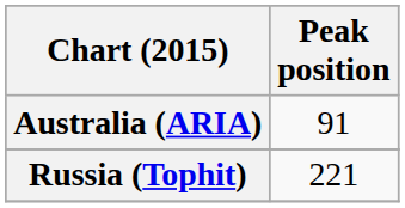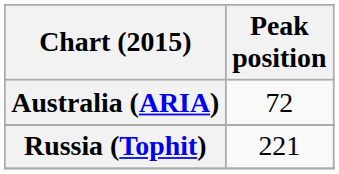 <table class="wikitable sortable plainrowheaders" style="text-align:center">
 <tr>
 <th scope="col">Chart (2015)</th>
 <th scope="col">Peak<br>position</th>
 </tr>
 <tr>
 <th scope="row">Australia (<a href='#'>ARIA</a>)</th>
-<td>91</td>
+<td>72</td>
 </tr>
 <tr>
 </tr>
 <tr>
 </tr>
 <tr>
 <th scope="row">Russia (<a href='#'>Tophit</a>)</th>
 <td>221</td>
 </tr>
 <tr>
 </tr>
 </table>
